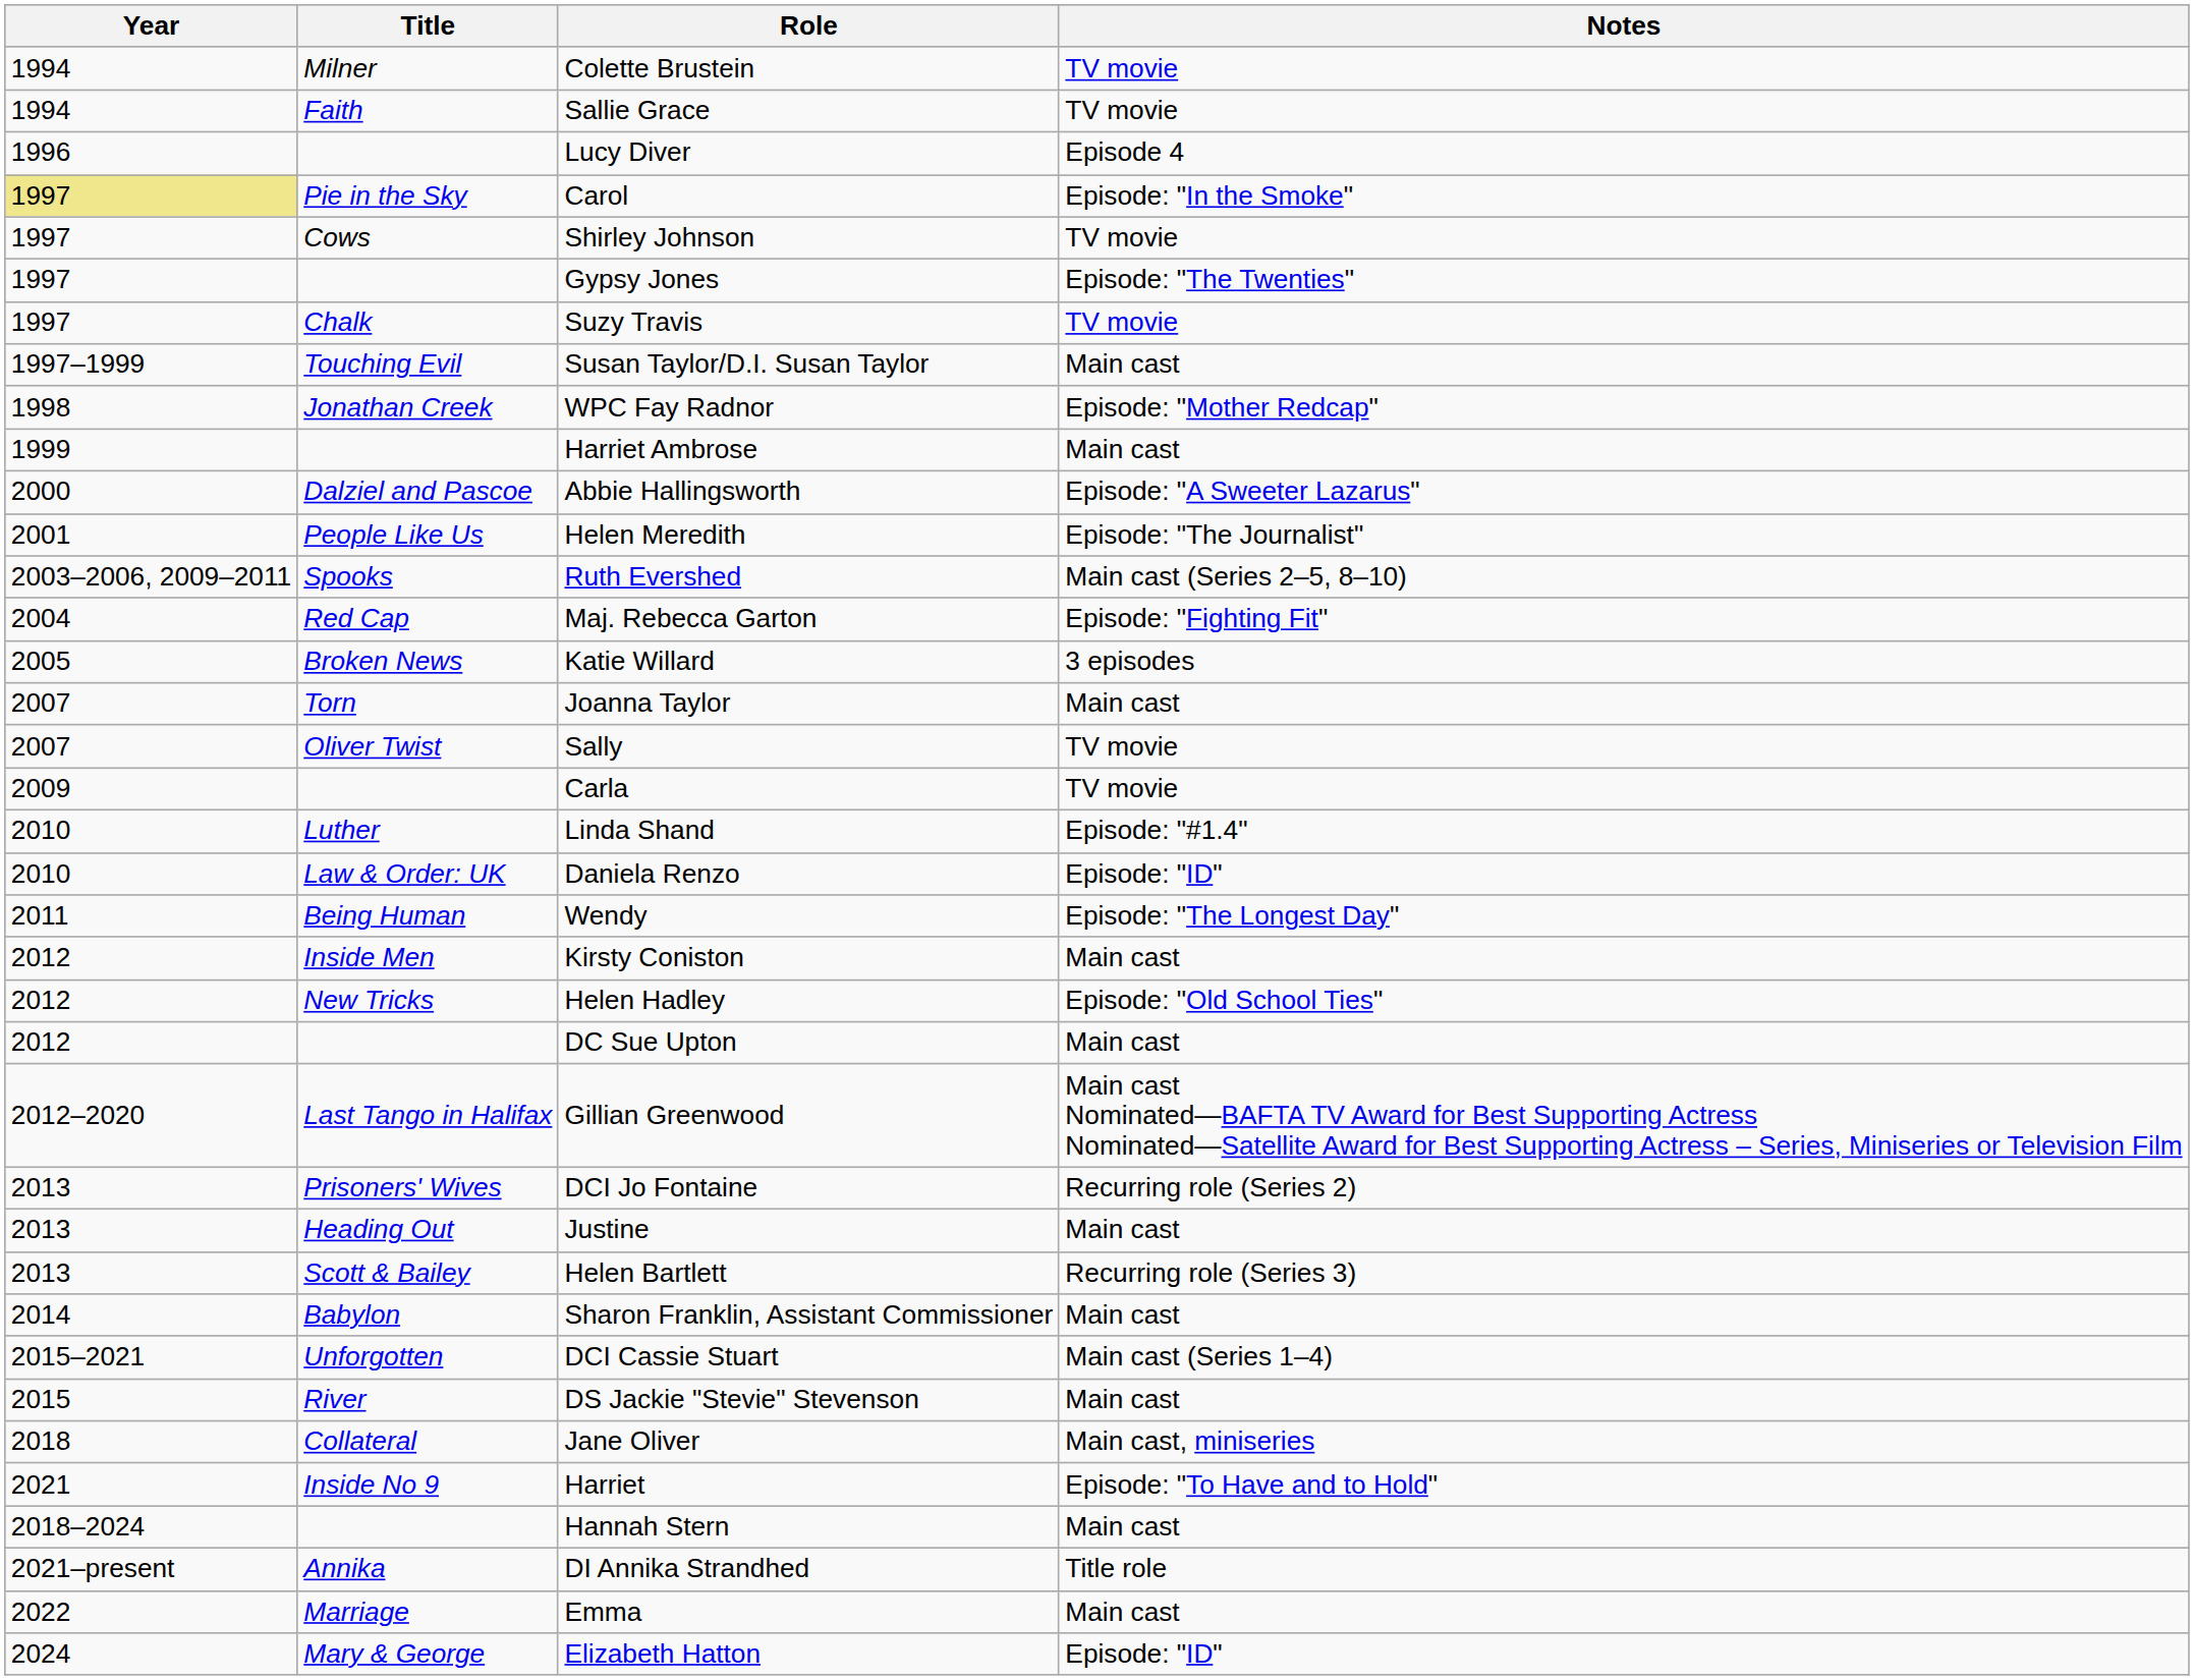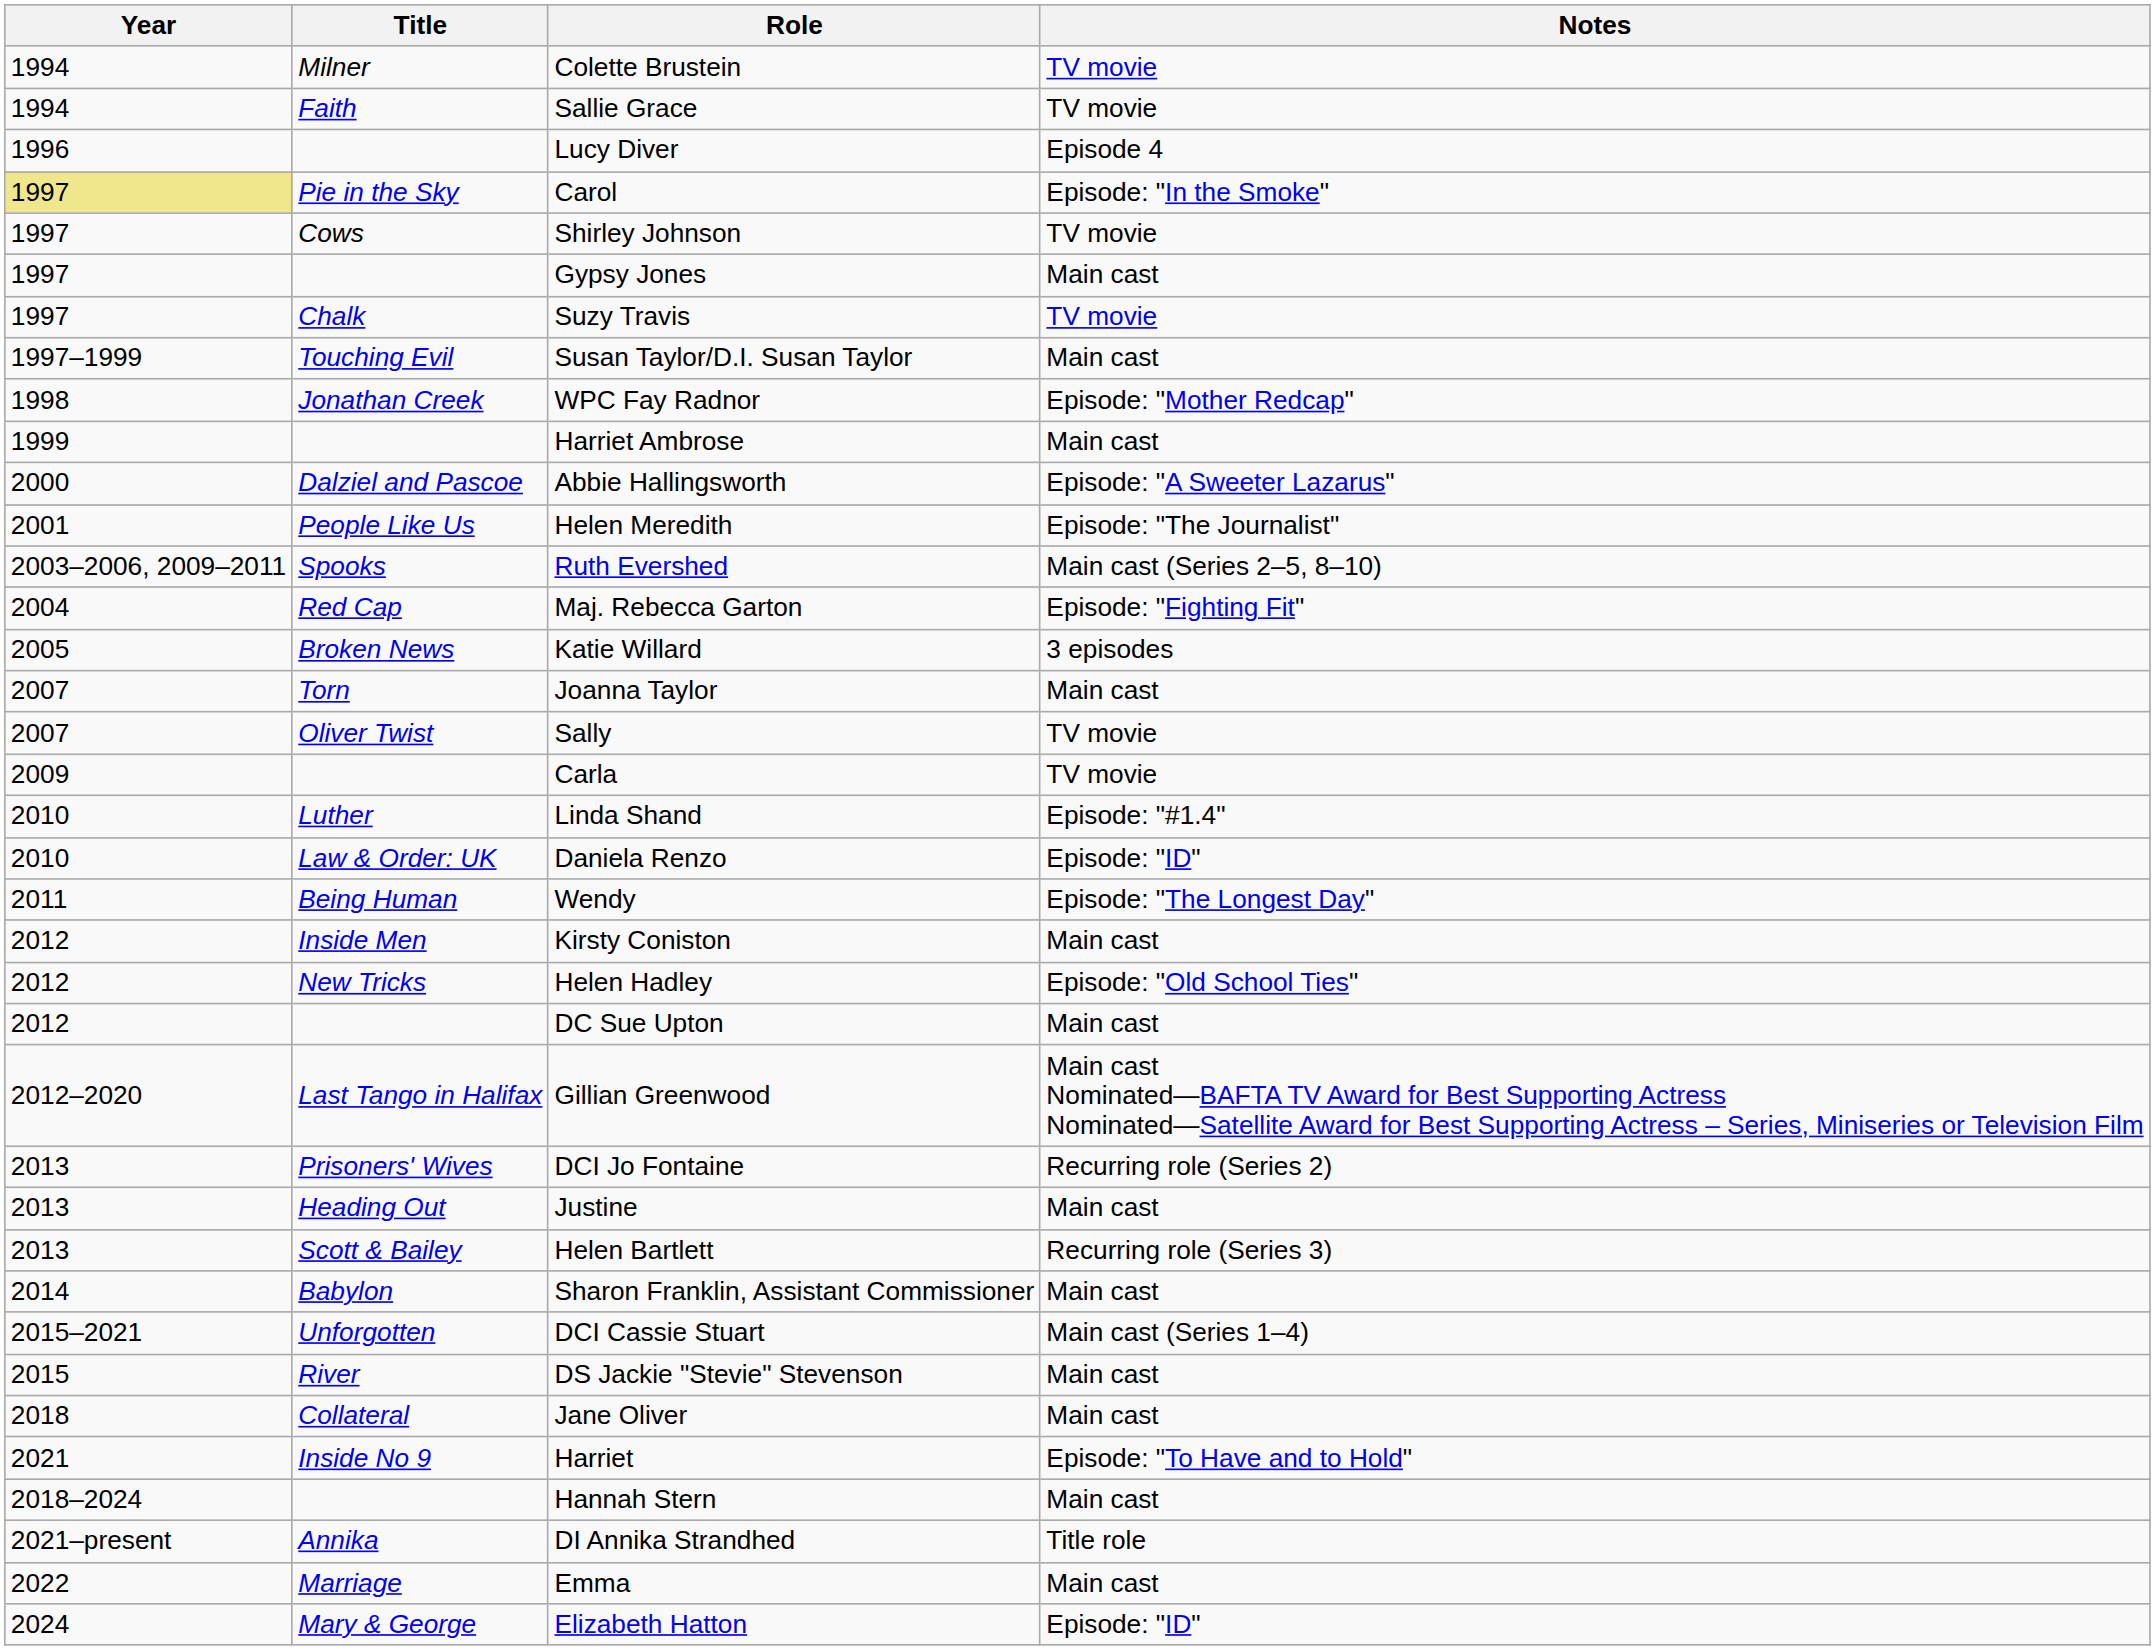 <table class="wikitable sortable">
 <tr>
 <th>Year</th>
 <th>Title</th>
 <th>Role</th>
 <th class=unsortable>Notes</th>
 </tr>
 <tr>
 <td>1994</td>
 <td><em>Milner</em></td>
 <td>Colette Brustein</td>
 <td><a href='#'>TV movie</a></td>
 </tr>
 <tr>
 <td>1994</td>
 <td><em><a href='#'>Faith</a></em></td>
 <td>Sallie Grace</td>
 <td>TV movie</td>
 </tr>
 <tr>
 <td>1996</td>
 <td><em></em></td>
 <td>Lucy Diver</td>
 <td>Episode 4</td>
 </tr>
 <tr>
 <td style="background: khaki;">1997</td>
 <td><a href='#'><em>Pie in the Sky</em></a></td>
 <td>Carol</td>
 <td>Episode: "<a href='#'>In the Smoke</a>"</td>
 </tr>
 <tr>
 <td>1997</td>
 <td><em>Cows</em></td>
 <td>Shirley Johnson</td>
 <td>TV movie</td>
 </tr>
 <tr>
 <td>1997</td>
 <td><em></em></td>
 <td>Gypsy Jones</td>
-<td>Episode: "<a href='#'>The Twenties</a>"</td>
+<td>Main cast</td>
 </tr>
 <tr>
 <td>1997</td>
 <td><em><a href='#'>Chalk</a></em></td>
 <td>Suzy Travis</td>
 <td><a href='#'>TV movie</a></td>
 </tr>
 <tr>
 <td>1997–1999</td>
 <td><em><a href='#'>Touching Evil</a></em></td>
 <td>Susan Taylor/D.I. Susan Taylor</td>
 <td>Main cast</td>
 </tr>
 <tr>
 <td>1998</td>
 <td><em><a href='#'>Jonathan Creek</a></em></td>
 <td>WPC Fay Radnor</td>
 <td>Episode: "<a href='#'>Mother Redcap</a>"</td>
 </tr>
 <tr>
 <td>1999</td>
 <td><em></em></td>
 <td>Harriet Ambrose</td>
 <td>Main cast</td>
 </tr>
 <tr>
 <td>2000</td>
 <td><em><a href='#'>Dalziel and Pascoe</a></em></td>
 <td>Abbie Hallingsworth</td>
 <td>Episode: "<a href='#'>A Sweeter Lazarus</a>"</td>
 </tr>
 <tr>
 <td>2001</td>
 <td><em><a href='#'>People Like Us</a></em></td>
 <td>Helen Meredith</td>
 <td>Episode: "The Journalist"</td>
 </tr>
 <tr>
 <td>2003–2006, 2009–2011</td>
 <td><em><a href='#'>Spooks</a></em></td>
 <td><a href='#'>Ruth Evershed</a></td>
 <td>Main cast (Series 2–5, 8–10)</td>
 </tr>
 <tr>
 <td>2004</td>
 <td><em><a href='#'>Red Cap</a></em></td>
 <td>Maj. Rebecca Garton</td>
 <td>Episode: "<a href='#'>Fighting Fit</a>"</td>
 </tr>
 <tr>
 <td>2005</td>
 <td><em><a href='#'>Broken News</a></em></td>
 <td>Katie Willard</td>
 <td>3 episodes</td>
 </tr>
 <tr>
 <td>2007</td>
 <td><em><a href='#'>Torn</a></em></td>
 <td>Joanna Taylor</td>
 <td>Main cast</td>
 </tr>
 <tr>
 <td>2007</td>
 <td><em><a href='#'>Oliver Twist</a></em></td>
 <td>Sally</td>
 <td>TV movie</td>
 </tr>
 <tr>
 <td>2009</td>
 <td><em></em></td>
 <td>Carla</td>
 <td>TV movie</td>
 </tr>
 <tr>
 <td>2010</td>
 <td><em><a href='#'>Luther</a></em></td>
 <td>Linda Shand</td>
 <td>Episode: "#1.4"</td>
 </tr>
 <tr>
 <td>2010</td>
 <td><em><a href='#'>Law & Order: UK</a></em></td>
 <td>Daniela Renzo</td>
 <td>Episode: "<a href='#'>ID</a>"</td>
 </tr>
 <tr>
 <td>2011</td>
 <td><em><a href='#'>Being Human</a></em></td>
 <td>Wendy</td>
 <td>Episode: "<a href='#'>The Longest Day</a>"</td>
 </tr>
 <tr>
 <td>2012</td>
 <td><em><a href='#'>Inside Men</a></em></td>
 <td>Kirsty Coniston</td>
 <td>Main cast</td>
 </tr>
 <tr>
 <td>2012</td>
 <td><em><a href='#'>New Tricks</a></em></td>
 <td>Helen Hadley</td>
 <td>Episode: "<a href='#'>Old School Ties</a>"</td>
 </tr>
 <tr>
 <td>2012</td>
 <td><em></em></td>
 <td>DC Sue Upton</td>
 <td>Main cast</td>
 </tr>
 <tr>
 <td>2012–2020</td>
 <td><em><a href='#'>Last Tango in Halifax</a></em></td>
 <td>Gillian Greenwood</td>
 <td>Main cast<br>Nominated—<a href='#'>BAFTA TV Award for Best Supporting Actress</a> <br> Nominated—<a href='#'>Satellite Award for Best Supporting Actress&nbsp;– Series, Miniseries or Television Film</a></td>
 </tr>
 <tr>
 <td>2013</td>
 <td><em><a href='#'>Prisoners' Wives</a></em></td>
 <td>DCI Jo Fontaine</td>
 <td>Recurring role (Series 2)</td>
 </tr>
 <tr>
 <td>2013</td>
 <td><em><a href='#'>Heading Out</a></em></td>
 <td>Justine</td>
 <td>Main cast</td>
 </tr>
 <tr>
 <td>2013</td>
 <td><em><a href='#'>Scott & Bailey</a></em></td>
 <td>Helen Bartlett</td>
 <td>Recurring role (Series 3)</td>
 </tr>
 <tr>
 <td>2014</td>
 <td><em><a href='#'>Babylon</a></em></td>
 <td>Sharon Franklin, Assistant Commissioner</td>
 <td>Main cast</td>
 </tr>
 <tr>
 <td>2015–2021</td>
 <td><em><a href='#'>Unforgotten</a></em></td>
 <td>DCI Cassie Stuart</td>
 <td>Main cast (Series 1–4)</td>
 </tr>
 <tr>
 <td>2015</td>
 <td><em><a href='#'>River</a></em></td>
 <td>DS Jackie "Stevie" Stevenson</td>
 <td>Main cast</td>
 </tr>
 <tr>
 <td>2018</td>
 <td><em><a href='#'>Collateral</a></em></td>
 <td>Jane Oliver</td>
-<td>Main cast, <a href='#'>miniseries</a></td>
+<td>Main cast</td>
 </tr>
 <tr>
 <td>2021</td>
 <td><em><a href='#'>Inside No 9</a></em></td>
 <td>Harriet</td>
 <td>Episode: "<a href='#'>To Have and to Hold</a>"</td>
 </tr>
 <tr>
 <td>2018–2024</td>
 <td><em></em></td>
 <td>Hannah Stern</td>
 <td>Main cast</td>
 </tr>
 <tr>
 <td>2021–present</td>
 <td><em><a href='#'>Annika</a></em></td>
 <td>DI Annika Strandhed</td>
 <td>Title role</td>
 </tr>
 <tr>
 <td>2022</td>
 <td><em><a href='#'>Marriage</a></em></td>
 <td>Emma</td>
 <td>Main cast</td>
 </tr>
 <tr>
 <td>2024</td>
 <td><em><a href='#'>Mary & George</a></em></td>
 <td><a href='#'>Elizabeth Hatton</a></td>
 <td>Episode: "<a href='#'>ID</a>"</td>
 </tr>
 </table>
